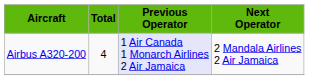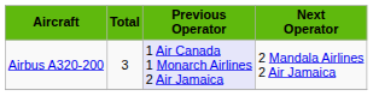 <table class="wikitable"  style="margin:1em auto;">
 <tr>
 <th style="background-color:#5FB90D;">Aircraft</th>
 <th style="background-color:#5FB90D;">Total</th>
 <th style="background-color:#5FB90D;">Previous<br>Operator</th>
 <th style="background-color:#5FB90D;">Next<br>Operator</th>
 </tr>
 <tr>
 <td><a href='#'>Airbus A320-200</a></td>
-<td align="center">4</td>
+<td align="center">3</td>
 <td style="background: lavender;">1 <a href='#'>Air Canada</a><br>1 <a href='#'>Monarch Airlines</a><br>2 <a href='#'>Air Jamaica</a></td>
 <td>2 <a href='#'>Mandala Airlines</a><br>2 <a href='#'>Air Jamaica</a></td>
 </tr>
 <tr>
 </tr>
 </table>
